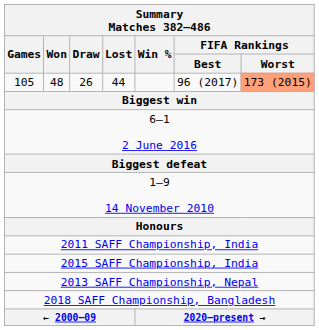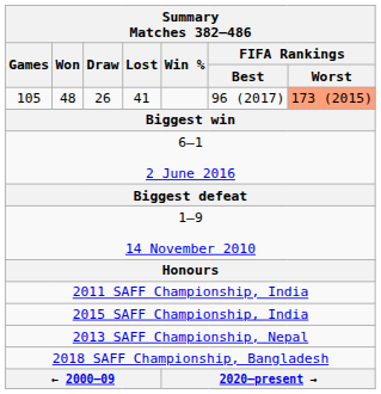 <table Class = "wikitable" style="text-align:center;">
 <tr>
 <th colspan=7>Summary <br> Matches 382–486</th>
 </tr>
 <tr>
 <th rowspan=2>Games</th>
 <th rowspan=2>Won</th>
 <th rowspan=2>Draw</th>
 <th rowspan=2>Lost</th>
 <th rowspan=2>Win %</th>
 <th colspan=2>FIFA Rankings</th>
 </tr>
 <tr>
 <th>Best</th>
 <th>Worst</th>
 </tr>
 <tr>
 <td>105</td>
 <td>48</td>
 <td>26</td>
-<td>44</td>
+<td>41</td>
 <td></td>
 <td>96 (2017)</td>
 <td style="background: lightsalmon;">173 (2015)</td>
 </tr>
 <tr>
 <th colspan=7>Biggest win</th>
 </tr>
 <tr>
 <td colspan=7> 6–1  <br><br><a href='#'>2 June 2016</a></td>
 </tr>
 <tr>
 <th colspan=7>Biggest defeat</th>
 </tr>
 <tr>
 <td colspan=7> 1–9  <br><br><a href='#'>14 November 2010</a></td>
 </tr>
 <tr>
 <th colspan=7>Honours</th>
 </tr>
 <tr>
 <td colspan=7> <a href='#'>2011 SAFF Championship, India</a></td>
 </tr>
 <tr>
 <td colspan=7> <a href='#'>2015 SAFF Championship, India</a></td>
 </tr>
 <tr>
 <td colspan=7> <a href='#'>2013 SAFF Championship, Nepal</a></td>
 </tr>
 <tr>
 <td colspan=7> <a href='#'>2018 SAFF Championship, Bangladesh</a></td>
 </tr>
 <tr>
 <th colspan=4 style="font-size: 86%;">← <a href='#'>2000–09</a></th>
 <th colspan=3 style="font-size: 86%;"><a href='#'>2020–present</a> →</th>
 </tr>
 </table>
